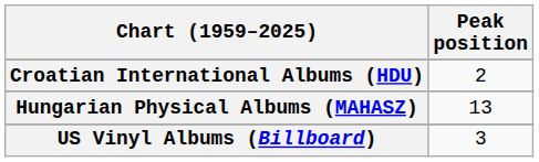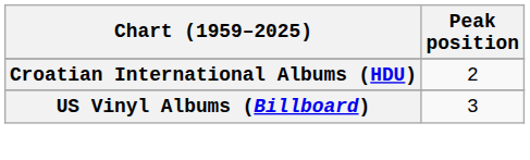 <table class="wikitable sortable plainrowheaders" style="text-align:center;">
 <tr>
 <th scope="col">Chart (1959–2025)</th>
 <th scope="col">Peak<br>position</th>
 </tr>
 <tr>
 </tr>
 <tr>
 </tr>
 <tr>
 <th scope="row">Croatian International Albums (<a href='#'>HDU</a>)</th>
 <td>2</td>
 </tr>
 <tr>
 </tr>
 <tr>
-</tr>
-<tr>
-<th scope="row">Hungarian Physical Albums (<a href='#'>MAHASZ</a>)</th>
-<td>13</td>
 </tr>
 <tr>
 </tr>
 <tr>
 </tr>
 <tr>
 </tr>
 <tr>
 </tr>
 <tr>
 </tr>
 <tr>
 </tr>
 <tr>
 </tr>
 <tr>
 </tr>
 <tr>
 </tr>
 <tr>
 </tr>
 <tr>
 <th scope="row">US Vinyl Albums (<em><a href='#'>Billboard</a></em>)</th>
 <td>3</td>
 </tr>
 </table>
